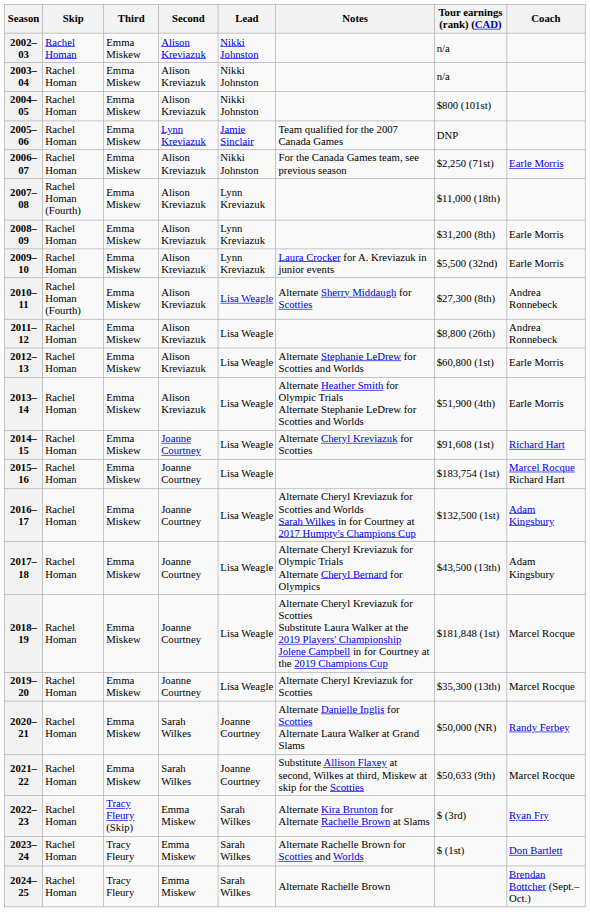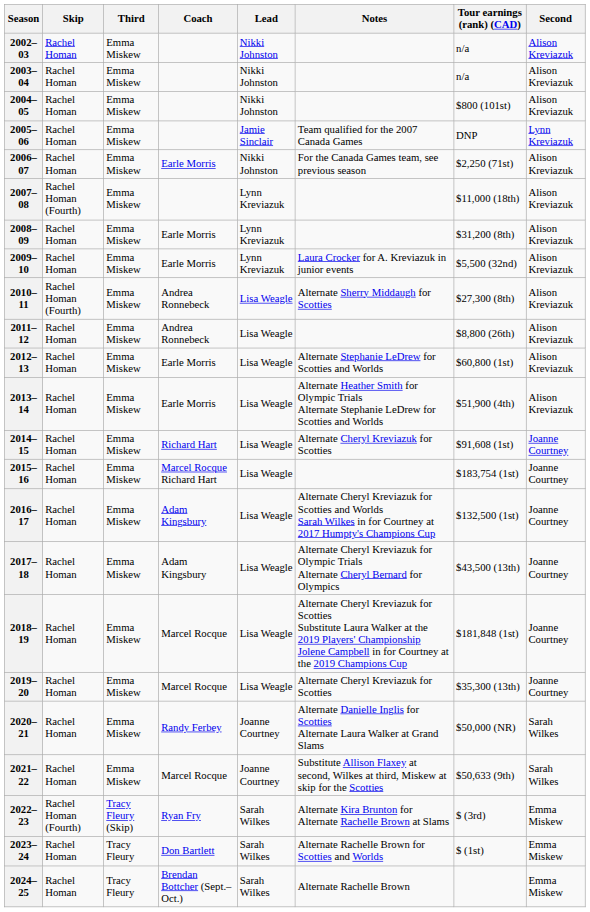 <table class="wikitable">
 <tr>
 <th scope="col">Season</th>
 <th scope="col">Skip</th>
 <th scope="col">Third</th>
-<th scope="col">Second</th>
+<th scope="col">Coach</th>
 <th scope="col">Lead</th>
 <th scope="col">Notes</th>
 <th scope="col">Tour earnings (rank) (<a href='#'>CAD</a>)</th>
-<th scope="col">Coach</th>
+<th scope="col">Second</th>
 </tr>
 <tr>
 <th scope="row">2002–03</th>
 <td><a href='#'>Rachel Homan</a></td>
 <td>Emma Miskew</td>
-<td><a href='#'>Alison Kreviazuk</a></td>
+<td></td>
 <td><a href='#'>Nikki Johnston</a></td>
 <td></td>
 <td>n/a</td>
-<td></td>
+<td><a href='#'>Alison Kreviazuk</a></td>
 </tr>
 <tr>
 <th scope="row">2003–04</th>
 <td>Rachel Homan</td>
 <td>Emma Miskew</td>
-<td>Alison Kreviazuk</td>
+<td></td>
 <td>Nikki Johnston</td>
 <td></td>
 <td>n/a</td>
-<td></td>
+<td>Alison Kreviazuk</td>
 </tr>
 <tr>
 <th scope="row">2004–05</th>
 <td>Rachel Homan</td>
 <td>Emma Miskew</td>
-<td>Alison Kreviazuk</td>
+<td></td>
 <td>Nikki Johnston</td>
 <td></td>
 <td>$800 (101st)</td>
-<td></td>
+<td>Alison Kreviazuk</td>
 </tr>
 <tr>
 <th scope="row">2005–06</th>
 <td>Rachel Homan</td>
 <td>Emma Miskew</td>
-<td><a href='#'>Lynn Kreviazuk</a></td>
+<td></td>
 <td><a href='#'>Jamie Sinclair</a></td>
 <td>Team qualified for the 2007 Canada Games</td>
 <td>DNP</td>
-<td></td>
+<td><a href='#'>Lynn Kreviazuk</a></td>
 </tr>
 <tr>
 <th scope="row">2006–07</th>
 <td>Rachel Homan</td>
 <td>Emma Miskew</td>
-<td>Alison Kreviazuk</td>
+<td><a href='#'>Earle Morris</a></td>
 <td>Nikki Johnston</td>
 <td>For the Canada Games team, see previous season</td>
 <td>$2,250 (71st)</td>
-<td><a href='#'>Earle Morris</a></td>
+<td>Alison Kreviazuk</td>
 </tr>
 <tr>
 <th scope="row">2007–08</th>
 <td>Rachel Homan (Fourth)</td>
 <td>Emma Miskew</td>
-<td>Alison Kreviazuk</td>
+<td></td>
 <td>Lynn Kreviazuk</td>
 <td></td>
 <td>$11,000 (18th)</td>
-<td></td>
+<td>Alison Kreviazuk</td>
 </tr>
 <tr>
 <th scope="row">2008–09</th>
 <td>Rachel Homan</td>
 <td>Emma Miskew</td>
-<td>Alison Kreviazuk</td>
+<td>Earle Morris</td>
 <td>Lynn Kreviazuk</td>
 <td></td>
 <td>$31,200 (8th)</td>
-<td>Earle Morris</td>
+<td>Alison Kreviazuk</td>
 </tr>
 <tr>
 <th scope="row">2009–10</th>
 <td>Rachel Homan</td>
 <td>Emma Miskew</td>
-<td>Alison Kreviazuk</td>
+<td>Earle Morris</td>
 <td>Lynn Kreviazuk</td>
 <td><a href='#'>Laura Crocker</a> for A. Kreviazuk in junior events</td>
 <td>$5,500 (32nd)</td>
-<td>Earle Morris</td>
+<td>Alison Kreviazuk</td>
 </tr>
 <tr>
 <th scope="row">2010–11</th>
 <td>Rachel Homan (Fourth)</td>
 <td>Emma Miskew</td>
-<td>Alison Kreviazuk</td>
+<td>Andrea Ronnebeck</td>
 <td><a href='#'>Lisa Weagle</a></td>
 <td>Alternate <a href='#'>Sherry Middaugh</a> for <a href='#'>Scotties</a></td>
 <td>$27,300 (8th)</td>
-<td>Andrea Ronnebeck</td>
+<td>Alison Kreviazuk</td>
 </tr>
 <tr>
 <th scope="row">2011–12</th>
 <td>Rachel Homan</td>
 <td>Emma Miskew</td>
-<td>Alison Kreviazuk</td>
+<td>Andrea Ronnebeck</td>
 <td>Lisa Weagle</td>
 <td></td>
 <td>$8,800 (26th)</td>
-<td>Andrea Ronnebeck</td>
+<td>Alison Kreviazuk</td>
 </tr>
 <tr>
 <th scope="row">2012–13</th>
 <td>Rachel Homan</td>
 <td>Emma Miskew</td>
-<td>Alison Kreviazuk</td>
+<td>Earle Morris</td>
 <td>Lisa Weagle</td>
 <td>Alternate <a href='#'>Stephanie LeDrew</a> for Scotties and Worlds</td>
 <td>$60,800 (1st)</td>
-<td>Earle Morris</td>
+<td>Alison Kreviazuk</td>
 </tr>
 <tr>
 <th scope="row">2013–14</th>
 <td>Rachel Homan</td>
 <td>Emma Miskew</td>
-<td>Alison Kreviazuk</td>
+<td>Earle Morris</td>
 <td>Lisa Weagle</td>
 <td>Alternate <a href='#'>Heather Smith</a> for Olympic Trials <br> Alternate Stephanie LeDrew for Scotties and Worlds</td>
 <td>$51,900 (4th)</td>
-<td>Earle Morris</td>
+<td>Alison Kreviazuk</td>
 </tr>
 <tr>
 <th scope="row">2014–15</th>
 <td>Rachel Homan</td>
 <td>Emma Miskew</td>
-<td><a href='#'>Joanne Courtney</a></td>
+<td><a href='#'>Richard Hart</a></td>
 <td>Lisa Weagle</td>
 <td>Alternate <a href='#'>Cheryl Kreviazuk</a> for Scotties</td>
 <td>$91,608 (1st)</td>
-<td><a href='#'>Richard Hart</a></td>
+<td><a href='#'>Joanne Courtney</a></td>
 </tr>
 <tr>
 <th scope="row">2015–16</th>
 <td>Rachel Homan</td>
 <td>Emma Miskew</td>
-<td>Joanne Courtney</td>
+<td><a href='#'>Marcel Rocque</a> <br>Richard Hart</td>
 <td>Lisa Weagle</td>
 <td></td>
 <td>$183,754 (1st)</td>
-<td><a href='#'>Marcel Rocque</a> <br>Richard Hart</td>
+<td>Joanne Courtney</td>
 </tr>
 <tr>
 <th scope="row">2016–17</th>
 <td>Rachel Homan</td>
 <td>Emma Miskew</td>
-<td>Joanne Courtney</td>
+<td><a href='#'>Adam Kingsbury</a></td>
 <td>Lisa Weagle</td>
 <td>Alternate Cheryl Kreviazuk for Scotties and Worlds <br> <a href='#'>Sarah Wilkes</a> in  for Courtney at <a href='#'>2017 Humpty's Champions Cup</a></td>
 <td>$132,500 (1st)</td>
-<td><a href='#'>Adam Kingsbury</a></td>
+<td>Joanne Courtney</td>
 </tr>
 <tr>
 <th scope="row">2017–18</th>
 <td>Rachel Homan</td>
 <td>Emma Miskew</td>
-<td>Joanne Courtney</td>
+<td>Adam Kingsbury</td>
 <td>Lisa Weagle</td>
 <td>Alternate Cheryl Kreviazuk for Olympic Trials <br> Alternate <a href='#'>Cheryl Bernard</a> for Olympics</td>
 <td>$43,500 (13th)</td>
-<td>Adam Kingsbury</td>
+<td>Joanne Courtney</td>
 </tr>
 <tr>
 <th scope="row">2018–19</th>
 <td>Rachel Homan</td>
 <td>Emma Miskew</td>
-<td>Joanne Courtney</td>
+<td>Marcel Rocque</td>
 <td>Lisa Weagle</td>
 <td>Alternate Cheryl Kreviazuk for Scotties <br> Substitute Laura Walker at the <a href='#'>2019 Players' Championship</a> <br> <a href='#'>Jolene Campbell</a> in for Courtney at the <a href='#'>2019 Champions Cup</a></td>
 <td>$181,848 (1st)</td>
-<td>Marcel Rocque</td>
+<td>Joanne Courtney</td>
 </tr>
 <tr>
 <th scope="row">2019–20</th>
 <td>Rachel Homan</td>
 <td>Emma Miskew</td>
-<td>Joanne Courtney</td>
+<td>Marcel Rocque</td>
 <td>Lisa Weagle</td>
 <td>Alternate Cheryl Kreviazuk for Scotties</td>
 <td>$35,300 (13th)</td>
-<td>Marcel Rocque</td>
+<td>Joanne Courtney</td>
 </tr>
 <tr>
 <th scope="row">2020–21</th>
 <td>Rachel Homan</td>
 <td>Emma Miskew</td>
-<td>Sarah Wilkes</td>
+<td><a href='#'>Randy Ferbey</a></td>
 <td>Joanne Courtney</td>
 <td>Alternate <a href='#'>Danielle Inglis</a> for <a href='#'>Scotties</a> <br> Alternate Laura Walker at Grand Slams</td>
 <td>$50,000 (NR)</td>
-<td><a href='#'>Randy Ferbey</a></td>
+<td>Sarah Wilkes</td>
 </tr>
 <tr>
 <th scope="row">2021–22</th>
 <td>Rachel Homan</td>
 <td>Emma Miskew</td>
-<td>Sarah Wilkes</td>
+<td>Marcel Rocque</td>
 <td>Joanne Courtney</td>
 <td>Substitute <a href='#'>Allison Flaxey</a> at second, Wilkes at third, Miskew at skip for the <a href='#'>Scotties</a></td>
 <td>$50,633 (9th)</td>
-<td>Marcel Rocque</td>
+<td>Sarah Wilkes</td>
 </tr>
 <tr>
 <th scope="row">2022–23</th>
-<td>Rachel Homan</td>
+<td>Rachel Homan (Fourth)</td>
 <td><a href='#'>Tracy Fleury</a> (Skip)</td>
-<td>Emma Miskew</td>
+<td><a href='#'>Ryan Fry</a></td>
 <td>Sarah Wilkes</td>
 <td>Alternate <a href='#'>Kira Brunton</a> for  <br> Alternate <a href='#'>Rachelle Brown</a> at Slams</td>
 <td>$ (3rd)</td>
-<td><a href='#'>Ryan Fry</a></td>
+<td>Emma Miskew</td>
 </tr>
 <tr>
 <th scope="row">2023–24</th>
 <td>Rachel Homan</td>
 <td>Tracy Fleury</td>
-<td>Emma Miskew</td>
+<td><a href='#'>Don Bartlett</a></td>
 <td>Sarah Wilkes</td>
 <td>Alternate Rachelle Brown for <a href='#'>Scotties</a> and <a href='#'>Worlds</a></td>
 <td>$ (1st)</td>
-<td><a href='#'>Don Bartlett</a></td>
+<td>Emma Miskew</td>
 </tr>
 <tr>
 <th scope="row">2024–25</th>
 <td>Rachel Homan</td>
 <td>Tracy Fleury</td>
-<td>Emma Miskew</td>
+<td><a href='#'>Brendan Bottcher</a> (Sept.–Oct.)</td>
 <td>Sarah Wilkes</td>
 <td>Alternate Rachelle Brown</td>
 <td></td>
-<td><a href='#'>Brendan Bottcher</a> (Sept.–Oct.)</td>
+<td>Emma Miskew</td>
 </tr>
 </table>
